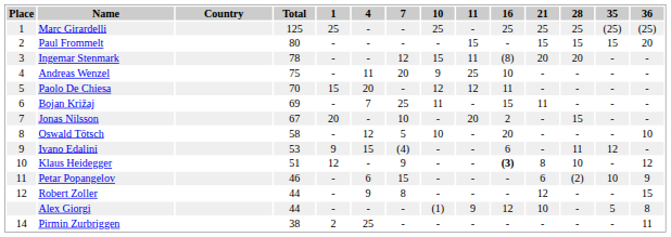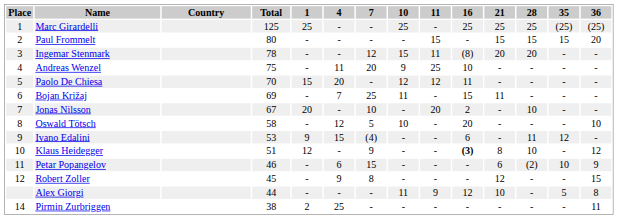 <table border="0" style="border: 1px solid #999; background-color:#FFFFFF; text-align:center; font-size:86%; line-height:15px;">
 <tr align="center" bgcolor="#CCCCCC">
 <th width=35>Place</th>
 <th width=170>Name</th>
 <th width=120>Country</th>
 <th width=50>Total</th>
 <th width=40>1</th>
 <th width=40>4</th>
 <th width=40>7</th>
 <th width=40>10</th>
 <th width=40>11</th>
 <th width=40>16</th>
 <th width=40>21</th>
 <th width=40>28</th>
 <th width=40>35</th>
 <th width=40>36</th>
 </tr>
 <tr bgcolor="#EFEFEF">
 <td>1</td>
 <td align="left"><a href='#'>Marc Girardelli</a></td>
 <td align="left"></td>
 <td>125</td>
 <td>25</td>
 <td>-</td>
 <td>-</td>
 <td>25</td>
 <td>-</td>
 <td>25</td>
 <td>25</td>
 <td>25</td>
 <td>(25)</td>
 <td>(25)</td>
 </tr>
 <tr>
 <td>2</td>
 <td align="left"><a href='#'>Paul Frommelt</a></td>
 <td align="left"></td>
 <td>80</td>
 <td>-</td>
 <td>-</td>
 <td>-</td>
 <td>-</td>
 <td>15</td>
 <td>-</td>
 <td>15</td>
 <td>15</td>
 <td>15</td>
 <td>20</td>
 </tr>
 <tr bgcolor="#EFEFEF">
 <td>3</td>
 <td align="left"><a href='#'>Ingemar Stenmark</a></td>
 <td align="left"></td>
 <td>78</td>
 <td>-</td>
 <td>-</td>
 <td>12</td>
 <td>15</td>
 <td>11</td>
 <td>(8)</td>
 <td>20</td>
 <td>20</td>
 <td>-</td>
 <td>-</td>
 </tr>
 <tr>
 <td>4</td>
 <td align="left"><a href='#'>Andreas Wenzel</a></td>
 <td align="left"></td>
 <td>75</td>
 <td>-</td>
 <td>11</td>
 <td>20</td>
 <td>9</td>
 <td>25</td>
 <td>10</td>
 <td>-</td>
 <td>-</td>
 <td>-</td>
 <td>-</td>
 </tr>
 <tr bgcolor="#EFEFEF">
 <td>5</td>
 <td align="left"><a href='#'>Paolo De Chiesa</a></td>
 <td align="left"></td>
 <td>70</td>
 <td>15</td>
 <td>20</td>
 <td>-</td>
 <td>12</td>
 <td>12</td>
 <td>11</td>
 <td>-</td>
 <td>-</td>
 <td>-</td>
 <td>-</td>
 </tr>
 <tr>
 <td>6</td>
 <td align="left"><a href='#'>Bojan Križaj</a></td>
 <td align="left"></td>
 <td>69</td>
 <td>-</td>
 <td>7</td>
 <td>25</td>
 <td>11</td>
 <td>-</td>
 <td>15</td>
 <td>11</td>
 <td>-</td>
 <td>-</td>
 <td>-</td>
 </tr>
 <tr bgcolor="#EFEFEF">
 <td>7</td>
 <td align="left"><a href='#'>Jonas Nilsson</a></td>
 <td align="left"></td>
 <td>67</td>
 <td>20</td>
 <td>-</td>
 <td>10</td>
 <td>-</td>
 <td>20</td>
 <td>2</td>
 <td>-</td>
-<td>15</td>
+<td>10</td>
 <td>-</td>
 <td>-</td>
 </tr>
 <tr>
 <td>8</td>
 <td align="left"><a href='#'>Oswald Tötsch</a></td>
 <td align="left"></td>
 <td>58</td>
 <td>-</td>
 <td>12</td>
 <td>5</td>
 <td>10</td>
 <td>-</td>
 <td>20</td>
 <td>-</td>
 <td>-</td>
 <td>-</td>
 <td>10</td>
 </tr>
 <tr bgcolor="#EFEFEF">
 <td>9</td>
 <td align="left"><a href='#'>Ivano Edalini</a></td>
 <td align="left"></td>
 <td>53</td>
 <td>9</td>
 <td>15</td>
 <td>(4)</td>
 <td>-</td>
 <td>-</td>
 <td>6</td>
 <td>-</td>
 <td>11</td>
 <td>12</td>
 <td>-</td>
 </tr>
 <tr>
 <td>10</td>
 <td align="left"><a href='#'>Klaus Heidegger</a></td>
 <td align="left"></td>
 <td>51</td>
 <td>12</td>
 <td>-</td>
 <td>9</td>
 <td>-</td>
 <td>-</td>
 <td><strong>(3)</strong></td>
 <td>8</td>
 <td>10</td>
 <td>-</td>
 <td>12</td>
 </tr>
 <tr bgcolor="#EFEFEF">
 <td>11</td>
 <td align="left"><a href='#'>Petar Popangelov</a></td>
 <td align="left"></td>
 <td>46</td>
 <td>-</td>
 <td>6</td>
 <td>15</td>
 <td>-</td>
 <td>-</td>
 <td>-</td>
 <td>6</td>
 <td>(2)</td>
 <td>10</td>
 <td>9</td>
 </tr>
 <tr>
 <td>12</td>
 <td align="left"><a href='#'>Robert Zoller</a></td>
 <td align="left"></td>
-<td>44</td>
+<td>45</td>
 <td>-</td>
 <td>9</td>
 <td>8</td>
 <td>-</td>
 <td>-</td>
 <td>-</td>
 <td>12</td>
 <td>-</td>
 <td>-</td>
 <td>15</td>
 </tr>
 <tr bgcolor="#EFEFEF">
 <td></td>
 <td align="left"><a href='#'>Alex Giorgi</a></td>
 <td align="left"></td>
 <td>44</td>
 <td>-</td>
 <td>-</td>
 <td>-</td>
-<td>(1)</td>
+<td>11</td>
 <td>9</td>
 <td>12</td>
 <td>10</td>
 <td>-</td>
 <td>5</td>
 <td>8</td>
 </tr>
 <tr>
 <td>14</td>
 <td align="left"><a href='#'>Pirmin Zurbriggen</a></td>
 <td align="left"></td>
 <td>38</td>
 <td>2</td>
 <td>25</td>
 <td>-</td>
 <td>-</td>
 <td>-</td>
 <td>-</td>
 <td>-</td>
 <td>-</td>
 <td>-</td>
 <td>11</td>
 </tr>
 </table>
